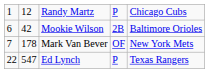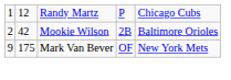 <table class="wikitable">
 <tr>
 <td>1</td>
 <td>12</td>
 <td><a href='#'>Randy Martz</a></td>
 <td><a href='#'>P</a></td>
 <td><a href='#'>Chicago Cubs</a></td>
 </tr>
 <tr>
-<td>6</td>
+<td>2</td>
 <td>42</td>
 <td><a href='#'>Mookie Wilson</a></td>
 <td><a href='#'>2B</a></td>
 <td><a href='#'>Baltimore Orioles</a></td>
 </tr>
 <tr>
-<td>7</td>
-<td>178</td>
+<td>9</td>
+<td>175</td>
 <td>Mark Van Bever</td>
 <td><a href='#'>OF</a></td>
 <td><a href='#'>New York Mets</a></td>
 </tr>
-<tr>
-<td>22</td>
-<td>547</td>
-<td><a href='#'>Ed Lynch</a></td>
-<td><a href='#'>P</a></td>
-<td><a href='#'>Texas Rangers</a></td>
-</tr>
 </table>
